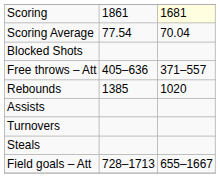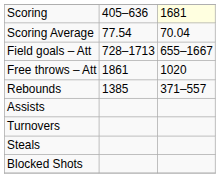 <table class="wikitable">
 <tr>
 </tr>
 <tr>
 <td>Scoring</td>
-<td>1861</td>
+<td>405–636</td>
 <td style="background: lightyellow;">1681</td>
 </tr>
 <tr>
 <td>Scoring Average</td>
 <td>77.54</td>
 <td>70.04</td>
 </tr>
 <tr>
-<td>Blocked Shots</td>
-<td></td>
-<td></td>
+<td>Field goals – Att</td>
+<td>728–1713</td>
+<td>655–1667</td>
 </tr>
 <tr>
 <td>Free throws – Att</td>
-<td>405–636</td>
-<td>371–557</td>
+<td>1861</td>
+<td>1020</td>
 </tr>
 <tr>
 <td>Rebounds</td>
 <td>1385</td>
-<td>1020</td>
+<td>371–557</td>
 </tr>
 <tr>
 <td>Assists</td>
 <td></td>
 <td></td>
 </tr>
 <tr>
 <td>Turnovers</td>
 <td></td>
 <td></td>
 </tr>
 <tr>
 <td>Steals</td>
 <td></td>
 <td></td>
 </tr>
 <tr>
-<td>Field goals – Att</td>
-<td>728–1713</td>
-<td>655–1667</td>
+<td>Blocked Shots</td>
+<td></td>
+<td></td>
 </tr>
 <tr>
 </tr>
 </table>
